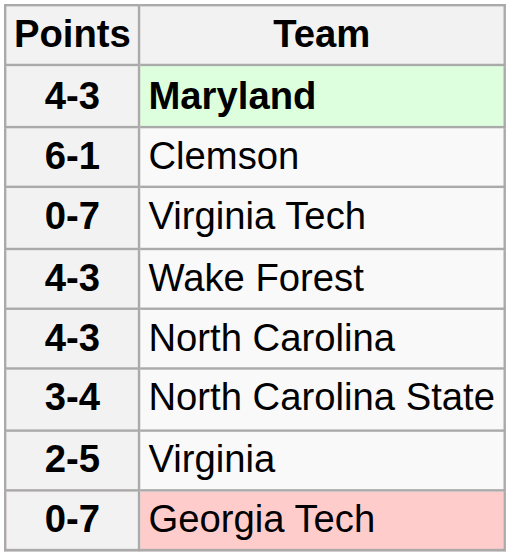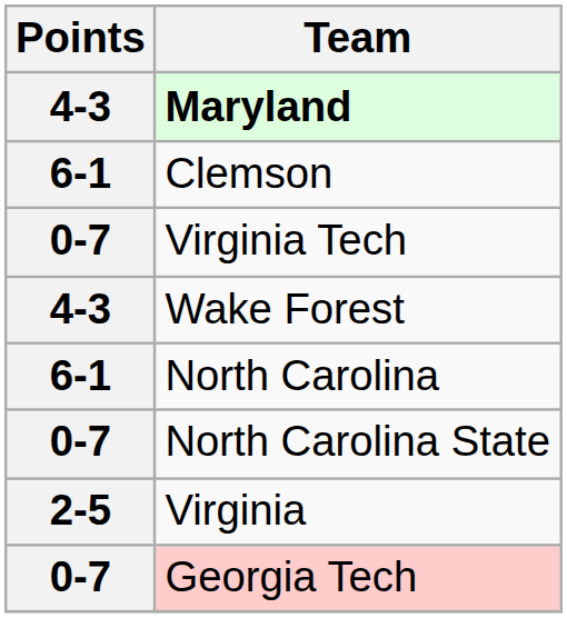 <table class="wikitable">
 <tr>
 <th>Points</th>
 <th>Team</th>
 </tr>
 <tr style="background:#dfd;">
 <th>4-3</th>
 <td><strong>Maryland</strong></td>
 </tr>
 <tr>
 <th>6-1</th>
 <td>Clemson</td>
 </tr>
 <tr>
 <th>0-7</th>
 <td>Virginia Tech</td>
 </tr>
 <tr>
 <th>4-3</th>
 <td>Wake Forest</td>
 </tr>
 <tr>
-<th>4-3</th>
+<th>6-1</th>
 <td>North Carolina</td>
 </tr>
 <tr>
-<th>3-4</th>
+<th>0-7</th>
 <td>North Carolina State</td>
 </tr>
 <tr>
 <th>2-5</th>
 <td>Virginia</td>
 </tr>
 <tr style="background:#FFCCCC;">
 <th>0-7</th>
 <td>Georgia Tech</td>
 </tr>
 <tr>
 </tr>
 </table>
